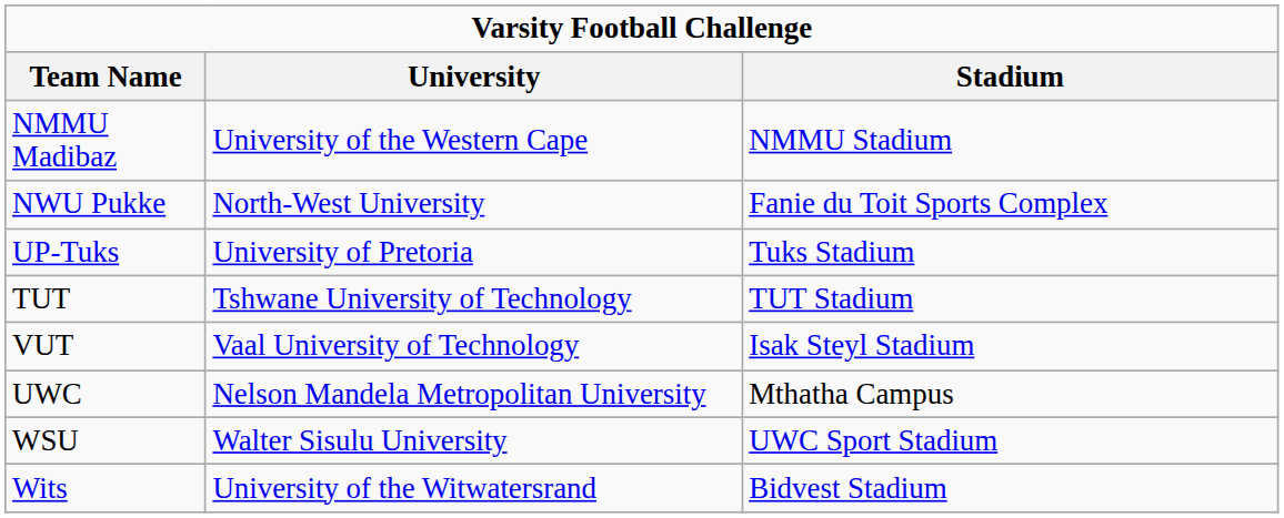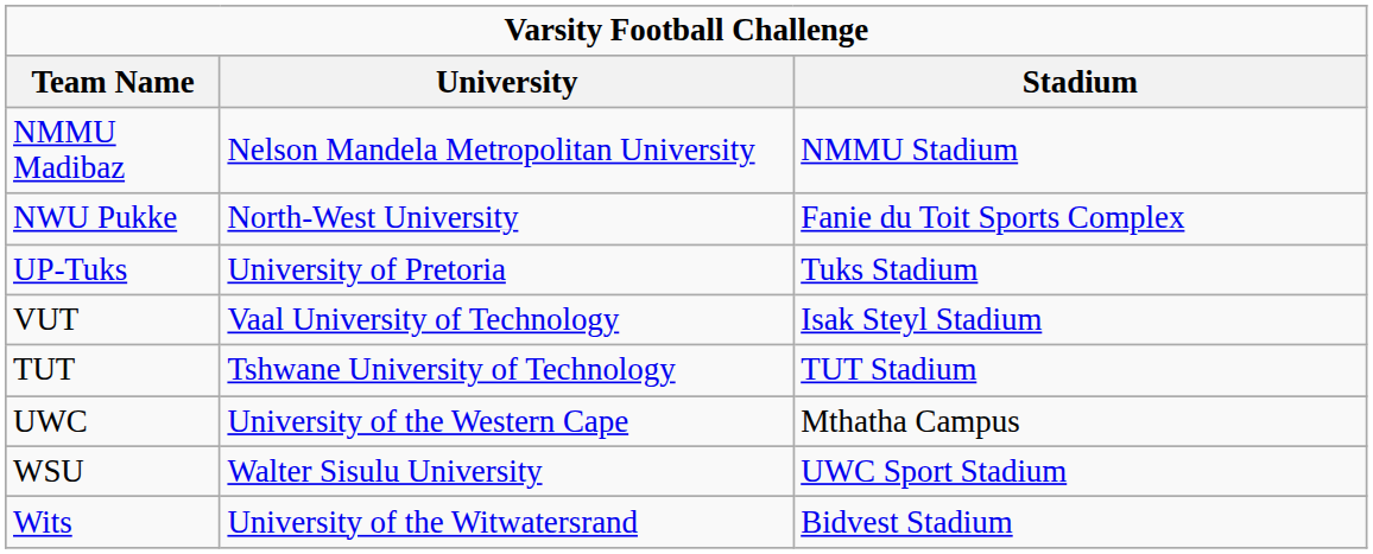 <table class="wikitable">
 <tr>
 <td colspan=3 align=center><strong>Varsity Football Challenge</strong></td>
 </tr>
 <tr>
 <th width="100">Team Name</th>
 <th width="280">University</th>
 <th width="280">Stadium</th>
 </tr>
 <tr>
 <td><a href='#'>NMMU Madibaz</a></td>
-<td><a href='#'>University of the Western Cape</a></td>
+<td><a href='#'>Nelson Mandela Metropolitan University</a></td>
 <td><a href='#'>NMMU Stadium</a></td>
 </tr>
 <tr>
 <td><a href='#'>NWU Pukke</a></td>
 <td><a href='#'>North-West University</a></td>
 <td><a href='#'>Fanie du Toit Sports Complex</a></td>
 </tr>
 <tr>
 <td><a href='#'>UP-Tuks</a></td>
 <td><a href='#'>University of Pretoria</a></td>
 <td><a href='#'>Tuks Stadium</a></td>
 </tr>
 <tr>
+<td>VUT</td>
+<td><a href='#'>Vaal University of Technology</a></td>
+<td><a href='#'>Isak Steyl Stadium</a></td>
+</tr>
+<tr>
 <td>TUT</td>
 <td><a href='#'>Tshwane University of Technology</a></td>
 <td><a href='#'>TUT Stadium</a></td>
 </tr>
 <tr>
-<td>VUT</td>
-<td><a href='#'>Vaal University of Technology</a></td>
-<td><a href='#'>Isak Steyl Stadium</a></td>
-</tr>
-<tr>
 <td>UWC</td>
-<td><a href='#'>Nelson Mandela Metropolitan University</a></td>
+<td><a href='#'>University of the Western Cape</a></td>
 <td>Mthatha Campus</td>
 </tr>
 <tr>
 <td>WSU</td>
 <td><a href='#'>Walter Sisulu University</a></td>
 <td><a href='#'>UWC Sport Stadium</a></td>
 </tr>
 <tr>
 <td><a href='#'>Wits</a></td>
 <td><a href='#'>University of the Witwatersrand</a></td>
 <td><a href='#'>Bidvest Stadium</a></td>
 </tr>
 </table>
